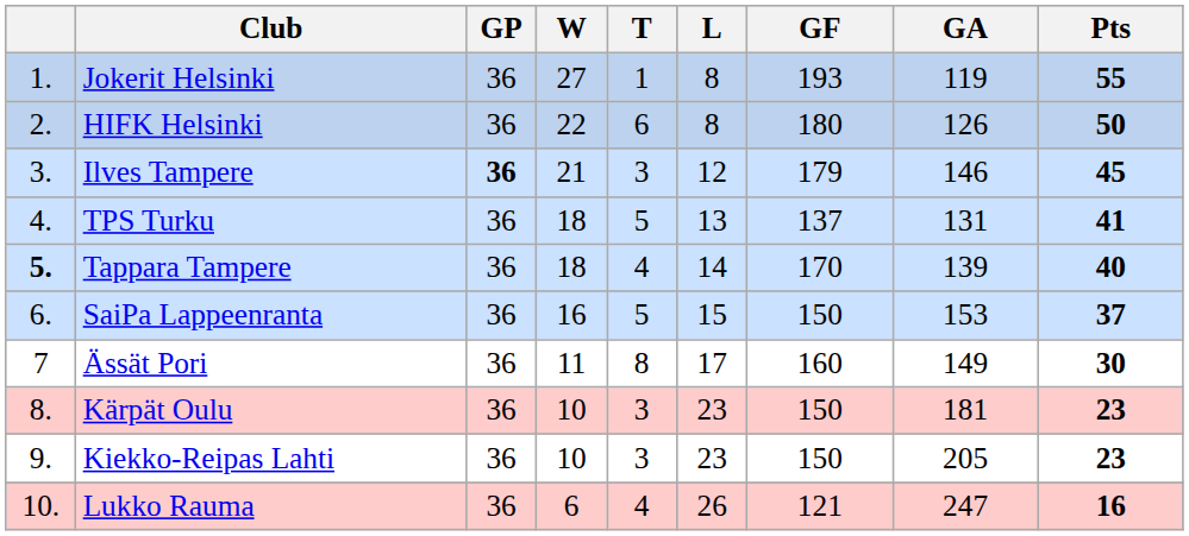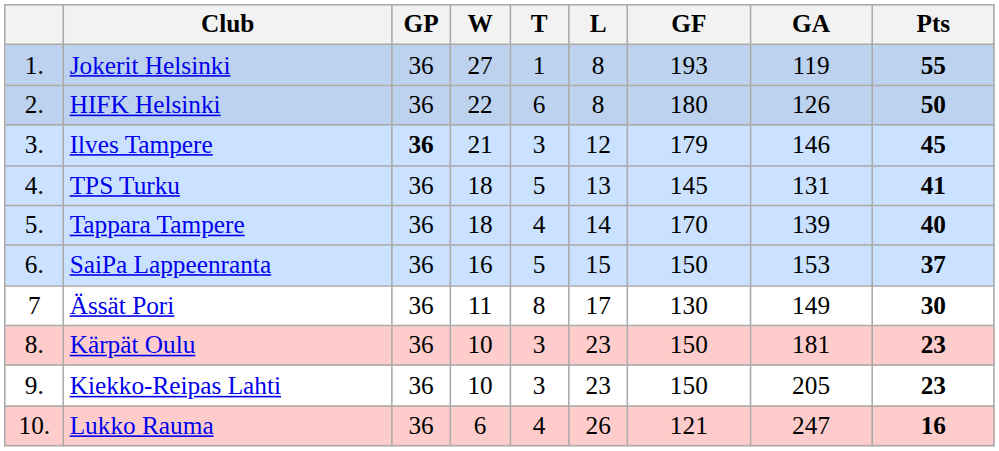 <table class="wikitable">
 <tr>
 <th width="30"></th>
 <th width="200">Club</th>
 <th width="30">GP</th>
 <th width="30">W</th>
 <th width="30">T</th>
 <th width="30">L</th>
 <th width="70">GF</th>
 <th width="70">GA</th>
 <th width="70">Pts</th>
 </tr>
 <tr bgcolor="#BCD2EE" align="center">
 <td>1.</td>
 <td align="left"><a href='#'>Jokerit Helsinki</a></td>
 <td>36</td>
 <td>27</td>
 <td>1</td>
 <td>8</td>
 <td>193</td>
 <td>119</td>
 <td><strong>55</strong></td>
 </tr>
 <tr bgcolor="#BCD2EE" align="center">
 <td>2.</td>
 <td align="left"><a href='#'>HIFK Helsinki</a></td>
 <td>36</td>
 <td>22</td>
 <td>6</td>
 <td>8</td>
 <td>180</td>
 <td>126</td>
 <td><strong>50</strong></td>
 </tr>
 <tr bgcolor="#CAE1FF" align="center">
 <td>3.</td>
 <td align="left"><a href='#'>Ilves Tampere</a></td>
 <td><strong>36</strong></td>
 <td>21</td>
 <td>3</td>
 <td>12</td>
 <td>179</td>
 <td>146</td>
 <td><strong>45</strong></td>
 </tr>
 <tr bgcolor="#CAE1FF" align="center">
 <td>4.</td>
 <td align="left"><a href='#'>TPS Turku</a></td>
 <td>36</td>
 <td>18</td>
 <td>5</td>
 <td>13</td>
-<td>137</td>
+<td>145</td>
 <td>131</td>
 <td><strong>41</strong></td>
 </tr>
 <tr bgcolor="#CAE1FF" align="center">
-<td><strong>5.</strong></td>
+<td>5.</td>
 <td align="left"><a href='#'>Tappara Tampere</a></td>
 <td>36</td>
 <td>18</td>
 <td>4</td>
 <td>14</td>
 <td>170</td>
 <td>139</td>
 <td><strong>40</strong></td>
 </tr>
 <tr bgcolor="#CAE1FF" align="center">
 <td>6.</td>
 <td align="left"><a href='#'>SaiPa Lappeenranta</a></td>
 <td>36</td>
 <td>16</td>
 <td>5</td>
 <td>15</td>
 <td>150</td>
 <td>153</td>
 <td><strong>37</strong></td>
 </tr>
 <tr bgcolor="#FFFFFF" align="center">
 <td>7</td>
 <td align="left"><a href='#'>Ässät Pori</a></td>
 <td>36</td>
 <td>11</td>
 <td>8</td>
 <td>17</td>
-<td>160</td>
+<td>130</td>
 <td>149</td>
 <td><strong>30</strong></td>
 </tr>
 <tr bgcolor="#ffcccc" align="center">
 <td>8.</td>
 <td align="left"><a href='#'>Kärpät Oulu</a></td>
 <td>36</td>
 <td>10</td>
 <td>3</td>
 <td>23</td>
 <td>150</td>
 <td>181</td>
 <td><strong>23</strong></td>
 </tr>
 <tr bgcolor="#FFFFFF" align="center">
 <td>9.</td>
 <td align="left"><a href='#'>Kiekko-Reipas Lahti</a></td>
 <td>36</td>
 <td>10</td>
 <td>3</td>
 <td>23</td>
 <td>150</td>
 <td>205</td>
 <td><strong>23</strong></td>
 </tr>
 <tr bgcolor="#ffcccc" align="center">
 <td>10.</td>
 <td align="left"><a href='#'>Lukko Rauma</a></td>
 <td>36</td>
 <td>6</td>
 <td>4</td>
 <td>26</td>
 <td>121</td>
 <td>247</td>
 <td><strong>16</strong></td>
 </tr>
 </table>
